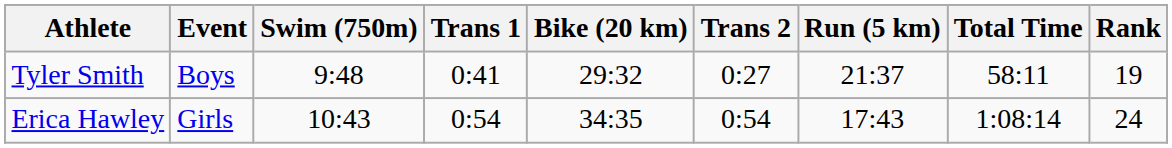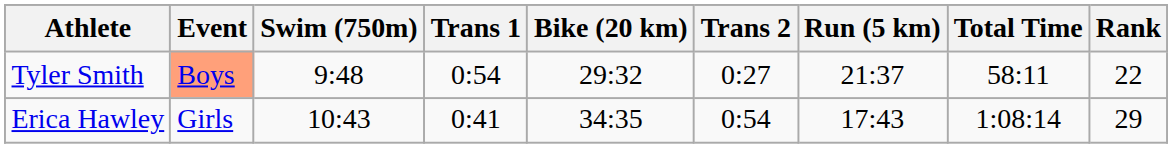 <table class="wikitable" style="font-size:90%;">
 <tr>
 <th>Athlete</th>
 <th>Event</th>
 <th>Swim (750m)</th>
 <th>Trans 1</th>
 <th>Bike (20 km)</th>
 <th>Trans 2</th>
 <th>Run (5 km)</th>
 <th>Total Time</th>
 <th>Rank</th>
 </tr>
 <tr align=center>
 <td align=left><a href='#'>Tyler Smith</a></td>
-<td align=left><a href='#'>Boys</a></td>
+<td align=left style="background: lightsalmon;"><a href='#'>Boys</a></td>
 <td>9:48</td>
-<td>0:41</td>
+<td>0:54</td>
 <td>29:32</td>
 <td>0:27</td>
 <td>21:37</td>
 <td>58:11</td>
-<td>19</td>
+<td>22</td>
 </tr>
 <tr align=center>
 <td align=left><a href='#'>Erica Hawley</a></td>
 <td align=left><a href='#'>Girls</a></td>
 <td>10:43</td>
-<td>0:54</td>
+<td>0:41</td>
 <td>34:35</td>
 <td>0:54</td>
 <td>17:43</td>
 <td>1:08:14</td>
-<td>24</td>
+<td>29</td>
 </tr>
 </table>
